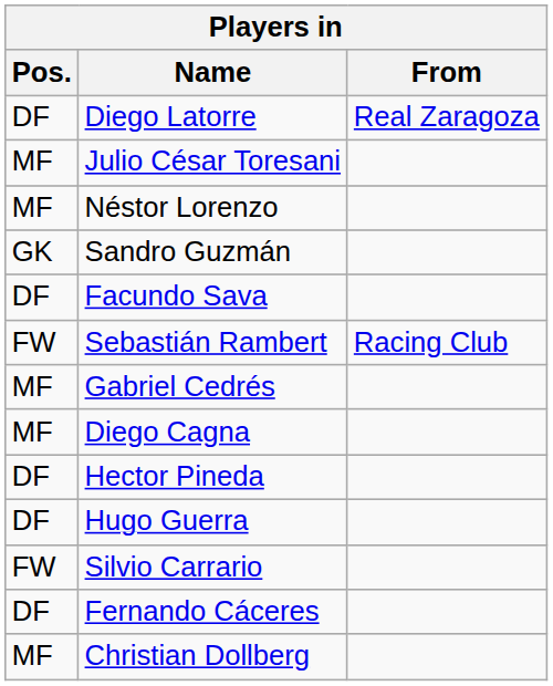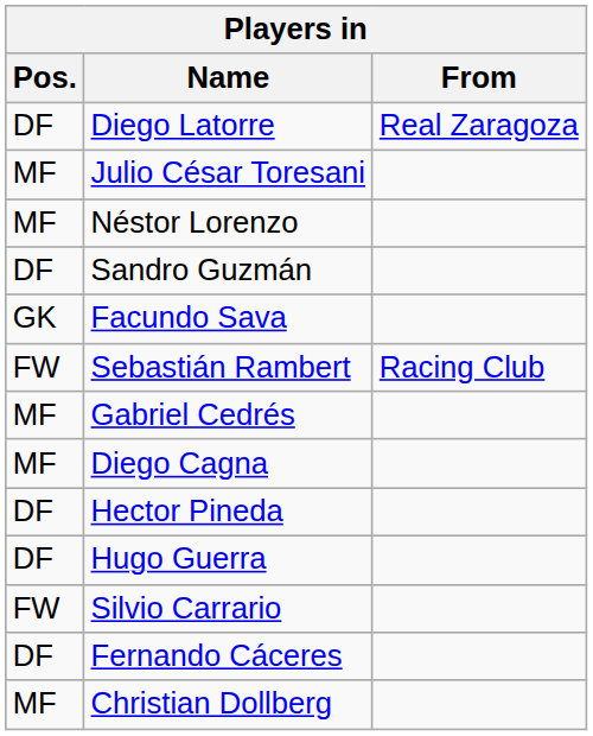 <table class="wikitable">
 <tr>
 <th colspan=3>Players in</th>
 </tr>
 <tr>
 <th>Pos.</th>
 <th>Name</th>
 <th>From</th>
 </tr>
 <tr>
 <td>DF</td>
 <td><a href='#'>Diego Latorre</a></td>
 <td><a href='#'>Real Zaragoza</a></td>
 </tr>
 <tr>
 <td>MF</td>
 <td><a href='#'>Julio César Toresani</a></td>
 <td></td>
 </tr>
 <tr>
 <td>MF</td>
 <td>Néstor Lorenzo</td>
 <td></td>
 </tr>
 <tr>
-<td>GK</td>
+<td>DF</td>
 <td>Sandro Guzmán</td>
 <td></td>
 </tr>
 <tr>
-<td>DF</td>
+<td>GK</td>
 <td><a href='#'>Facundo Sava</a></td>
 <td></td>
 </tr>
 <tr>
 <td>FW</td>
 <td><a href='#'>Sebastián Rambert</a></td>
 <td><a href='#'>Racing Club</a></td>
 </tr>
 <tr>
 <td>MF</td>
 <td><a href='#'>Gabriel Cedrés</a></td>
 <td></td>
 </tr>
 <tr>
 <td>MF</td>
 <td><a href='#'>Diego Cagna</a></td>
 <td></td>
 </tr>
 <tr>
 <td>DF</td>
 <td><a href='#'>Hector Pineda</a></td>
 <td></td>
 </tr>
 <tr>
 <td>DF</td>
 <td><a href='#'>Hugo Guerra</a></td>
 <td></td>
 </tr>
 <tr>
 <td>FW</td>
 <td><a href='#'>Silvio Carrario</a></td>
 <td></td>
 </tr>
 <tr>
 <td>DF</td>
 <td><a href='#'>Fernando Cáceres</a></td>
 <td></td>
 </tr>
 <tr>
 <td>MF</td>
 <td><a href='#'>Christian Dollberg</a></td>
 <td></td>
 </tr>
 </table>
